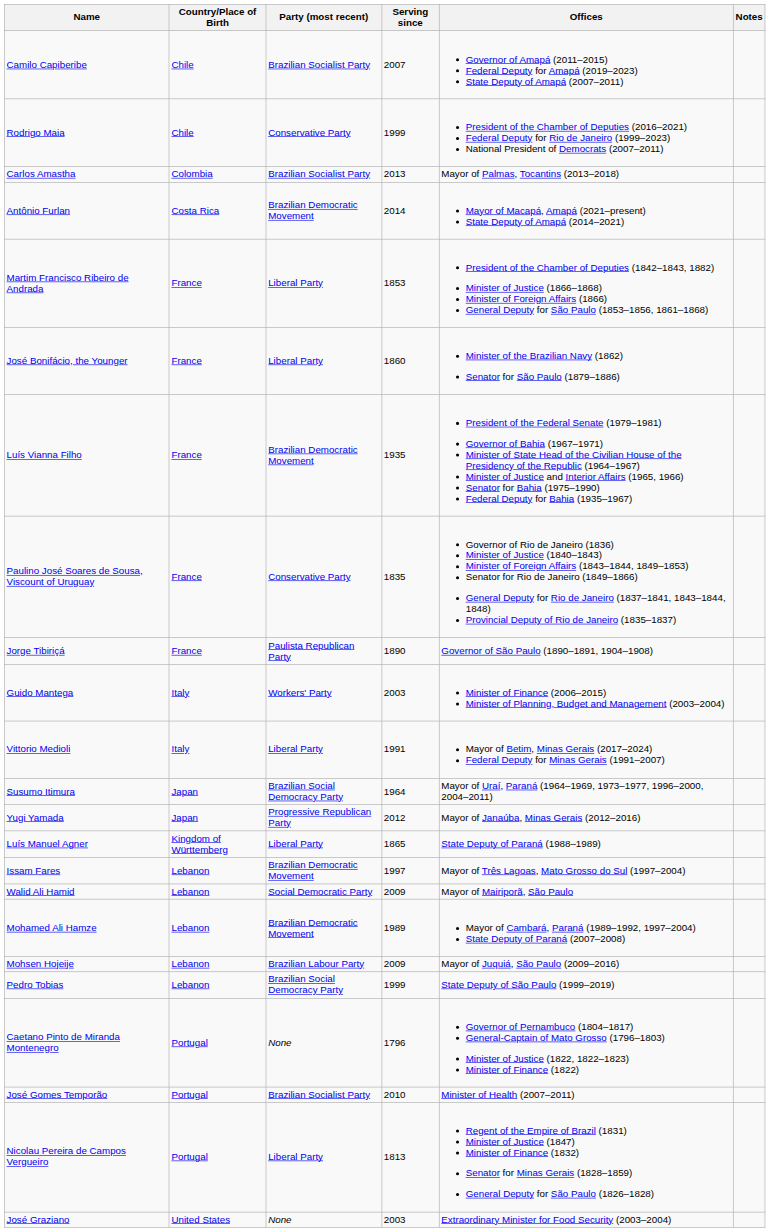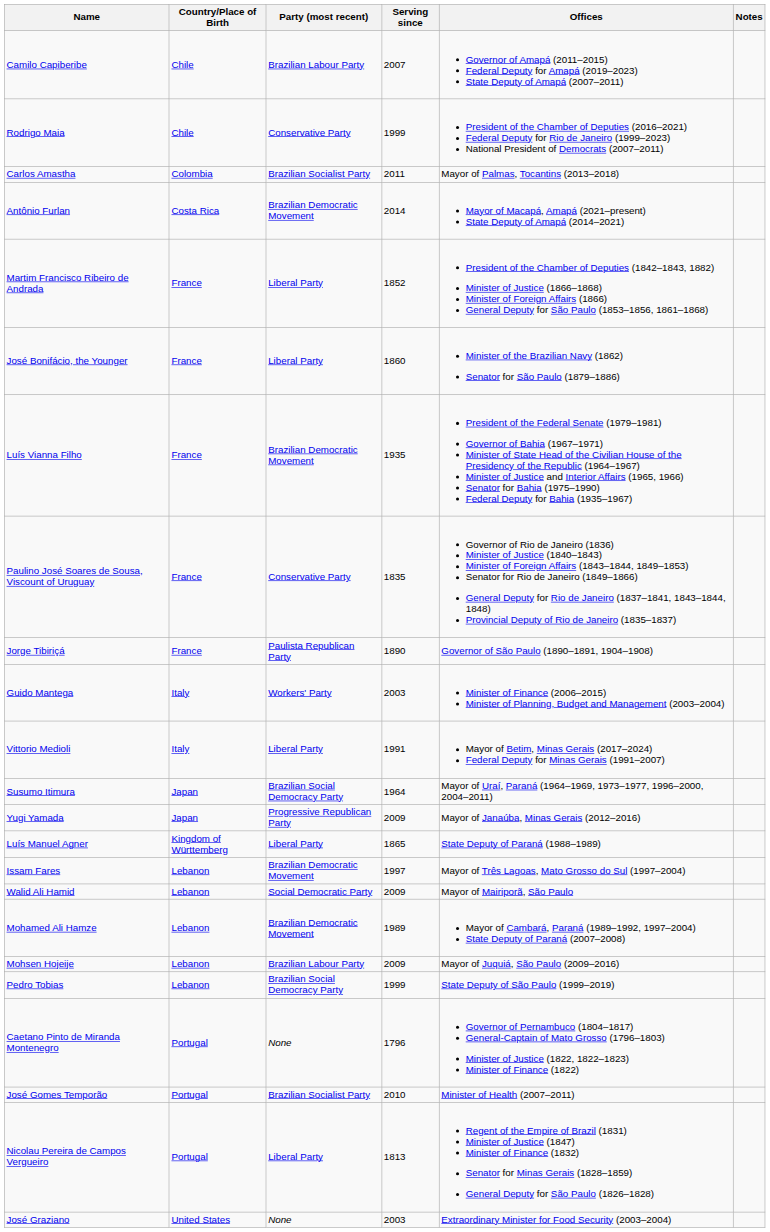 <table class="wikitable sortable">
 <tr>
 <th>Name</th>
 <th>Country/Place of Birth</th>
 <th>Party (most recent)</th>
 <th>Serving since</th>
 <th>Offices</th>
 <th>Notes</th>
 </tr>
 <tr>
 <td><a href='#'>Camilo Capiberibe</a></td>
 <td> <a href='#'>Chile</a></td>
-<td><a href='#'>Brazilian Socialist Party</a></td>
+<td><a href='#'>Brazilian Labour Party</a></td>
 <td>2007</td>
 <td><br><ul><li><a href='#'>Governor of Amapá</a> (2011–2015)</li><li><a href='#'>Federal Deputy</a> for <a href='#'>Amapá</a> (2019–2023)</li><li><a href='#'>State Deputy of Amapá</a> (2007–2011)</li></ul></td>
 <td></td>
 </tr>
 <tr>
 <td><a href='#'>Rodrigo Maia</a></td>
 <td> <a href='#'>Chile</a></td>
 <td><a href='#'>Conservative Party</a></td>
 <td>1999</td>
 <td><br><ul><li><a href='#'>President of the Chamber of Deputies</a> (2016–2021)</li><li><a href='#'>Federal Deputy</a> for <a href='#'>Rio de Janeiro</a> (1999–2023)</li><li>National President of <a href='#'>Democrats</a> (2007–2011)</li></ul></td>
 <td></td>
 </tr>
 <tr>
 <td><a href='#'>Carlos Amastha</a></td>
 <td> <a href='#'>Colombia</a></td>
 <td><a href='#'>Brazilian Socialist Party</a></td>
-<td>2013</td>
+<td>2011</td>
 <td>Mayor of <a href='#'>Palmas</a>, <a href='#'>Tocantins</a> (2013–2018)</td>
 <td></td>
 </tr>
 <tr>
 <td><a href='#'>Antônio Furlan</a></td>
 <td> <a href='#'>Costa Rica</a></td>
 <td><a href='#'>Brazilian Democratic Movement</a></td>
 <td>2014</td>
 <td><br><ul><li><a href='#'>Mayor of Macapá</a>, <a href='#'>Amapá</a> (2021–present)</li><li><a href='#'>State Deputy of Amapá</a> (2014–2021)</li></ul></td>
 <td></td>
 </tr>
 <tr>
 <td><a href='#'>Martim Francisco Ribeiro de Andrada</a></td>
 <td> <a href='#'>France</a></td>
 <td><a href='#'>Liberal Party</a></td>
-<td>1853</td>
+<td>1852</td>
 <td><br><ul><li><a href='#'>President of the Chamber of Deputies</a> (1842–1843, 1882)</li></ul><ul><li><a href='#'>Minister of Justice</a> (1866–1868)</li><li><a href='#'>Minister of Foreign Affairs</a> (1866)</li><li><a href='#'>General Deputy</a> for <a href='#'>São Paulo</a> (1853–1856, 1861–1868)</li></ul></td>
 <td></td>
 </tr>
 <tr>
 <td><a href='#'>José Bonifácio, the Younger</a></td>
 <td> <a href='#'>France</a></td>
 <td><a href='#'>Liberal Party</a></td>
 <td>1860</td>
 <td><br><ul><li><a href='#'>Minister of the Brazilian Navy</a> (1862)</li></ul><ul><li><a href='#'>Senator</a> for <a href='#'>São Paulo</a> (1879–1886)</li></ul></td>
 <td></td>
 </tr>
 <tr>
 <td><a href='#'>Luís Vianna Filho</a></td>
 <td> <a href='#'>France</a></td>
 <td><a href='#'>Brazilian Democratic Movement</a></td>
 <td>1935</td>
 <td><br><ul><li><a href='#'>President of the Federal Senate</a> (1979–1981)</li></ul><ul><li><a href='#'>Governor of Bahia</a> (1967–1971)</li><li><a href='#'>Minister of State Head of the Civilian House of the Presidency of the Republic</a> (1964–1967)</li><li><a href='#'>Minister of Justice</a> and <a href='#'>Interior Affairs</a> (1965, 1966)</li><li><a href='#'>Senator</a> for <a href='#'>Bahia</a> (1975–1990)</li><li><a href='#'>Federal Deputy</a> for <a href='#'>Bahia</a> (1935–1967)</li></ul></td>
 <td></td>
 </tr>
 <tr>
 <td><a href='#'>Paulino José Soares de Sousa, Viscount of Uruguay</a></td>
 <td> <a href='#'>France</a></td>
 <td><a href='#'>Conservative Party</a></td>
 <td>1835</td>
 <td><br><ul><li>Governor of Rio de Janeiro (1836)</li><li><a href='#'>Minister of Justice</a> (1840–1843)</li><li><a href='#'>Minister of Foreign Affairs</a> (1843–1844, 1849–1853)</li><li>Senator for Rio de Janeiro (1849–1866)</li></ul><ul><li><a href='#'>General Deputy</a> for <a href='#'>Rio de Janeiro</a> (1837–1841, 1843–1844, 1848)</li><li><a href='#'>Provincial Deputy of Rio de Janeiro</a> (1835–1837)</li></ul></td>
 <td></td>
 </tr>
 <tr>
 <td><a href='#'>Jorge Tibiriçá</a></td>
 <td> <a href='#'>France</a></td>
 <td><a href='#'>Paulista Republican Party</a></td>
 <td>1890</td>
 <td><a href='#'>Governor of São Paulo</a> (1890–1891, 1904–1908)</td>
 <td></td>
 </tr>
 <tr>
 <td><a href='#'>Guido Mantega</a></td>
 <td> <a href='#'>Italy</a></td>
 <td><a href='#'>Workers' Party</a></td>
 <td>2003</td>
 <td><br><ul><li><a href='#'>Minister of Finance</a> (2006–2015)</li><li><a href='#'>Minister of Planning, Budget and Management</a> (2003–2004)</li></ul></td>
 <td></td>
 </tr>
 <tr>
 <td><a href='#'>Vittorio Medioli</a></td>
 <td> <a href='#'>Italy</a></td>
 <td><a href='#'>Liberal Party</a></td>
 <td>1991</td>
 <td><br><ul><li>Mayor of <a href='#'>Betim</a>, <a href='#'>Minas Gerais</a> (2017–2024)</li><li><a href='#'>Federal Deputy</a> for <a href='#'>Minas Gerais</a> (1991–2007)</li></ul></td>
 <td></td>
 </tr>
 <tr>
 <td><a href='#'>Susumo Itimura</a></td>
 <td> <a href='#'>Japan</a></td>
 <td><a href='#'>Brazilian Social Democracy Party</a></td>
 <td>1964</td>
 <td>Mayor of <a href='#'>Uraí</a>, <a href='#'>Paraná</a> (1964–1969, 1973–1977, 1996–2000, 2004–2011)</td>
 <td></td>
 </tr>
 <tr>
 <td><a href='#'>Yugi Yamada</a></td>
 <td> <a href='#'>Japan</a></td>
 <td><a href='#'>Progressive Republican Party</a></td>
-<td>2012</td>
+<td>2009</td>
 <td>Mayor of <a href='#'>Janaúba</a>, <a href='#'>Minas Gerais</a> (2012–2016)</td>
 <td></td>
 </tr>
 <tr>
 <td><a href='#'>Luís Manuel Agner</a></td>
 <td> <a href='#'>Kingdom of Württemberg</a></td>
 <td><a href='#'>Liberal Party</a></td>
 <td>1865</td>
 <td><a href='#'>State Deputy of Paraná</a> (1988–1989)</td>
 <td></td>
 </tr>
 <tr>
 <td><a href='#'>Issam Fares</a></td>
 <td> <a href='#'>Lebanon</a></td>
 <td><a href='#'>Brazilian Democratic Movement</a></td>
 <td>1997</td>
 <td>Mayor of <a href='#'>Três Lagoas</a>, <a href='#'>Mato Grosso do Sul</a> (1997–2004)</td>
 <td></td>
 </tr>
 <tr>
 <td><a href='#'>Walid Ali Hamid</a></td>
 <td> <a href='#'>Lebanon</a></td>
 <td><a href='#'>Social Democratic Party</a></td>
 <td>2009</td>
 <td>Mayor of <a href='#'>Mairiporã</a>, <a href='#'>São Paulo</a></td>
 <td></td>
 </tr>
 <tr>
 <td><a href='#'>Mohamed Ali Hamze</a></td>
 <td> <a href='#'>Lebanon</a></td>
 <td><a href='#'>Brazilian Democratic Movement</a></td>
 <td>1989</td>
 <td><br><ul><li>Mayor of <a href='#'>Cambará</a>, <a href='#'>Paraná</a> (1989–1992, 1997–2004)</li><li><a href='#'>State Deputy of Paraná</a> (2007–2008)</li></ul></td>
 <td></td>
 </tr>
 <tr>
 <td><a href='#'>Mohsen Hojeije</a></td>
 <td> <a href='#'>Lebanon</a></td>
 <td><a href='#'>Brazilian Labour Party</a></td>
 <td>2009</td>
 <td>Mayor of <a href='#'>Juquiá</a>, <a href='#'>São Paulo</a> (2009–2016)</td>
 <td></td>
 </tr>
 <tr>
 <td><a href='#'>Pedro Tobias</a></td>
 <td> <a href='#'>Lebanon</a></td>
 <td><a href='#'>Brazilian Social Democracy Party</a></td>
 <td>1999</td>
 <td><a href='#'>State Deputy of São Paulo</a> (1999–2019)</td>
 <td></td>
 </tr>
 <tr>
 <td><a href='#'>Caetano Pinto de Miranda Montenegro</a></td>
 <td> <a href='#'>Portugal</a></td>
 <td><em>None</em></td>
 <td>1796</td>
 <td><br><ul><li><a href='#'>Governor of Pernambuco</a> (1804–1817)</li><li><a href='#'>General-Captain of Mato Grosso</a> (1796–1803)</li></ul><ul><li><a href='#'>Minister of Justice</a> (1822, 1822–1823)</li><li><a href='#'>Minister of Finance</a> (1822)</li></ul></td>
 <td></td>
 </tr>
 <tr>
 <td><a href='#'>José Gomes Temporão</a></td>
 <td> <a href='#'>Portugal</a></td>
 <td><a href='#'>Brazilian Socialist Party</a></td>
 <td>2010</td>
 <td><a href='#'>Minister of Health</a> (2007–2011)</td>
 <td></td>
 </tr>
 <tr>
 <td><a href='#'>Nicolau Pereira de Campos Vergueiro</a></td>
 <td> <a href='#'>Portugal</a></td>
 <td><a href='#'>Liberal Party</a></td>
 <td>1813</td>
 <td><br><ul><li><a href='#'>Regent of the Empire of Brazil</a> (1831)</li><li><a href='#'>Minister of Justice</a> (1847)</li><li><a href='#'>Minister of Finance</a> (1832)</li></ul><ul><li><a href='#'>Senator</a> for <a href='#'>Minas Gerais</a> (1828–1859)</li></ul><ul><li><a href='#'>General Deputy</a> for <a href='#'>São Paulo</a> (1826–1828)</li></ul></td>
 <td></td>
 </tr>
 <tr>
 <td><a href='#'>José Graziano</a></td>
 <td> <a href='#'>United States</a></td>
 <td><em>None</em></td>
 <td>2003</td>
 <td><a href='#'>Extraordinary Minister for Food Security</a> (2003–2004)</td>
 <td></td>
 </tr>
 </table>
